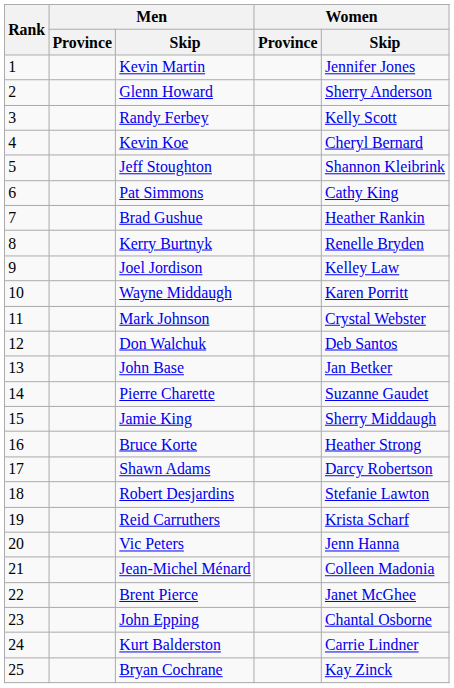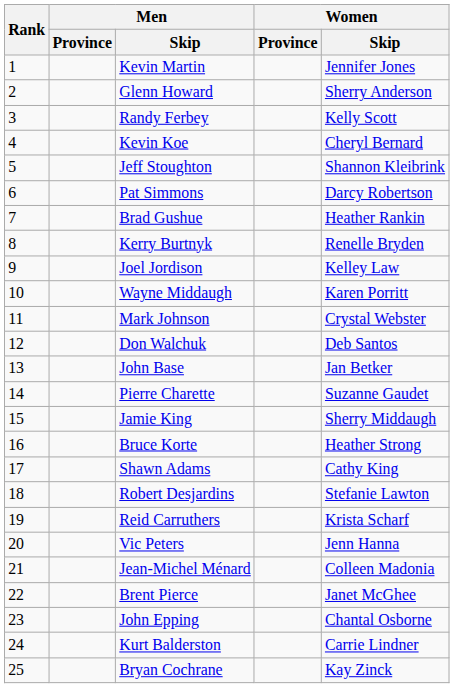 <table class="wikitable">
 <tr>
 <th rowspan="2">Rank</th>
 <th colspan="2">Men</th>
 <th colspan="2">Women</th>
 </tr>
 <tr>
 <th>Province</th>
 <th>Skip</th>
 <th>Province</th>
 <th>Skip</th>
 </tr>
 <tr>
 <td>1</td>
 <td></td>
 <td><a href='#'>Kevin Martin</a></td>
 <td></td>
 <td><a href='#'>Jennifer Jones</a></td>
 </tr>
 <tr>
 <td>2</td>
 <td></td>
 <td><a href='#'>Glenn Howard</a></td>
 <td></td>
 <td><a href='#'>Sherry Anderson</a></td>
 </tr>
 <tr>
 <td>3</td>
 <td></td>
 <td><a href='#'>Randy Ferbey</a></td>
 <td></td>
 <td><a href='#'>Kelly Scott</a></td>
 </tr>
 <tr>
 <td>4</td>
 <td></td>
 <td><a href='#'>Kevin Koe</a></td>
 <td></td>
 <td><a href='#'>Cheryl Bernard</a></td>
 </tr>
 <tr>
 <td>5</td>
 <td></td>
 <td><a href='#'>Jeff Stoughton</a></td>
 <td></td>
 <td><a href='#'>Shannon Kleibrink</a></td>
 </tr>
 <tr>
 <td>6</td>
 <td></td>
 <td><a href='#'>Pat Simmons</a></td>
 <td></td>
-<td><a href='#'>Cathy King</a></td>
+<td><a href='#'>Darcy Robertson</a></td>
 </tr>
 <tr>
 <td>7</td>
 <td></td>
 <td><a href='#'>Brad Gushue</a></td>
 <td></td>
 <td><a href='#'>Heather Rankin</a></td>
 </tr>
 <tr>
 <td>8</td>
 <td></td>
 <td><a href='#'>Kerry Burtnyk</a></td>
 <td></td>
 <td><a href='#'>Renelle Bryden</a></td>
 </tr>
 <tr>
 <td>9</td>
 <td></td>
 <td><a href='#'>Joel Jordison</a></td>
 <td></td>
 <td><a href='#'>Kelley Law</a></td>
 </tr>
 <tr>
 <td>10</td>
 <td></td>
 <td><a href='#'>Wayne Middaugh</a></td>
 <td></td>
 <td><a href='#'>Karen Porritt</a></td>
 </tr>
 <tr>
 <td>11</td>
 <td></td>
 <td><a href='#'>Mark Johnson</a></td>
 <td></td>
 <td><a href='#'>Crystal Webster</a></td>
 </tr>
 <tr>
 <td>12</td>
 <td></td>
 <td><a href='#'>Don Walchuk</a></td>
 <td></td>
 <td><a href='#'>Deb Santos</a></td>
 </tr>
 <tr>
 <td>13</td>
 <td></td>
 <td><a href='#'>John Base</a></td>
 <td></td>
 <td><a href='#'>Jan Betker</a></td>
 </tr>
 <tr>
 <td>14</td>
 <td></td>
 <td><a href='#'>Pierre Charette</a></td>
 <td></td>
 <td><a href='#'>Suzanne Gaudet</a></td>
 </tr>
 <tr>
 <td>15</td>
 <td></td>
 <td><a href='#'>Jamie King</a></td>
 <td></td>
 <td><a href='#'>Sherry Middaugh</a></td>
 </tr>
 <tr>
 <td>16</td>
 <td></td>
 <td><a href='#'>Bruce Korte</a></td>
 <td></td>
 <td><a href='#'>Heather Strong</a></td>
 </tr>
 <tr>
 <td>17</td>
 <td></td>
 <td><a href='#'>Shawn Adams</a></td>
 <td></td>
-<td><a href='#'>Darcy Robertson</a></td>
+<td><a href='#'>Cathy King</a></td>
 </tr>
 <tr>
 <td>18</td>
 <td></td>
 <td><a href='#'>Robert Desjardins</a></td>
 <td></td>
 <td><a href='#'>Stefanie Lawton</a></td>
 </tr>
 <tr>
 <td>19</td>
 <td></td>
 <td><a href='#'>Reid Carruthers</a></td>
 <td></td>
 <td><a href='#'>Krista Scharf</a></td>
 </tr>
 <tr>
 <td>20</td>
 <td></td>
 <td><a href='#'>Vic Peters</a></td>
 <td></td>
 <td><a href='#'>Jenn Hanna</a></td>
 </tr>
 <tr>
 <td>21</td>
 <td></td>
 <td><a href='#'>Jean-Michel Ménard</a></td>
 <td></td>
 <td><a href='#'>Colleen Madonia</a></td>
 </tr>
 <tr>
 <td>22</td>
 <td></td>
 <td><a href='#'>Brent Pierce</a></td>
 <td></td>
 <td><a href='#'>Janet McGhee</a></td>
 </tr>
 <tr>
 <td>23</td>
 <td></td>
 <td><a href='#'>John Epping</a></td>
 <td></td>
 <td><a href='#'>Chantal Osborne</a></td>
 </tr>
 <tr>
 <td>24</td>
 <td></td>
 <td><a href='#'>Kurt Balderston</a></td>
 <td></td>
 <td><a href='#'>Carrie Lindner</a></td>
 </tr>
 <tr>
 <td>25</td>
 <td></td>
 <td><a href='#'>Bryan Cochrane</a></td>
 <td></td>
 <td><a href='#'>Kay Zinck</a></td>
 </tr>
 </table>
